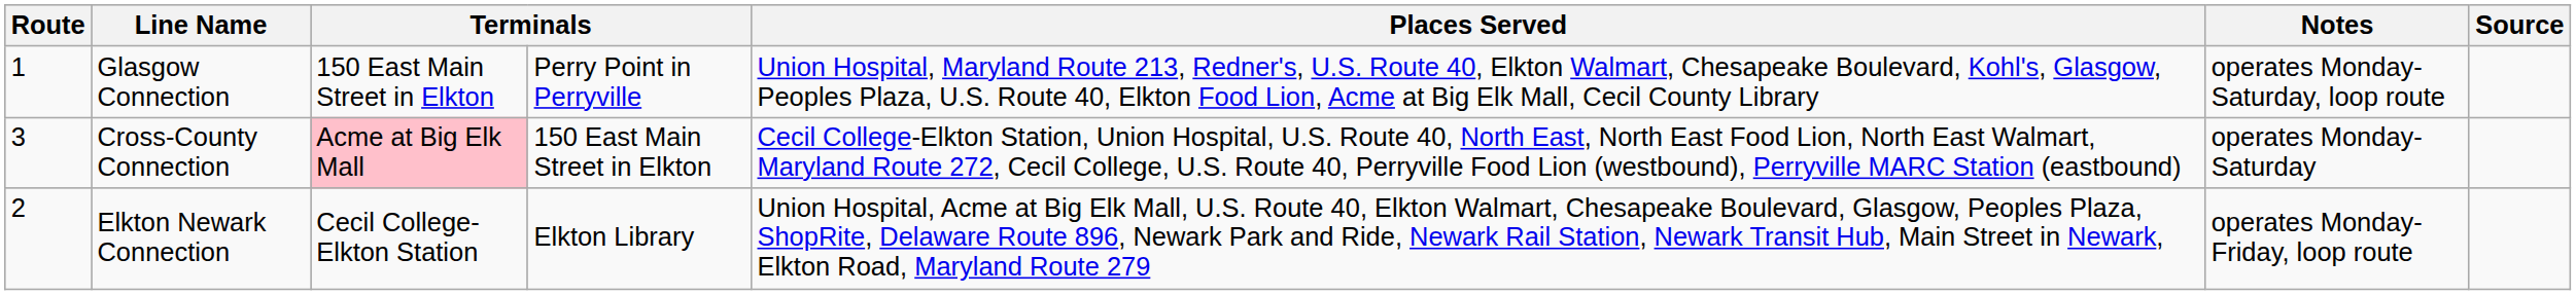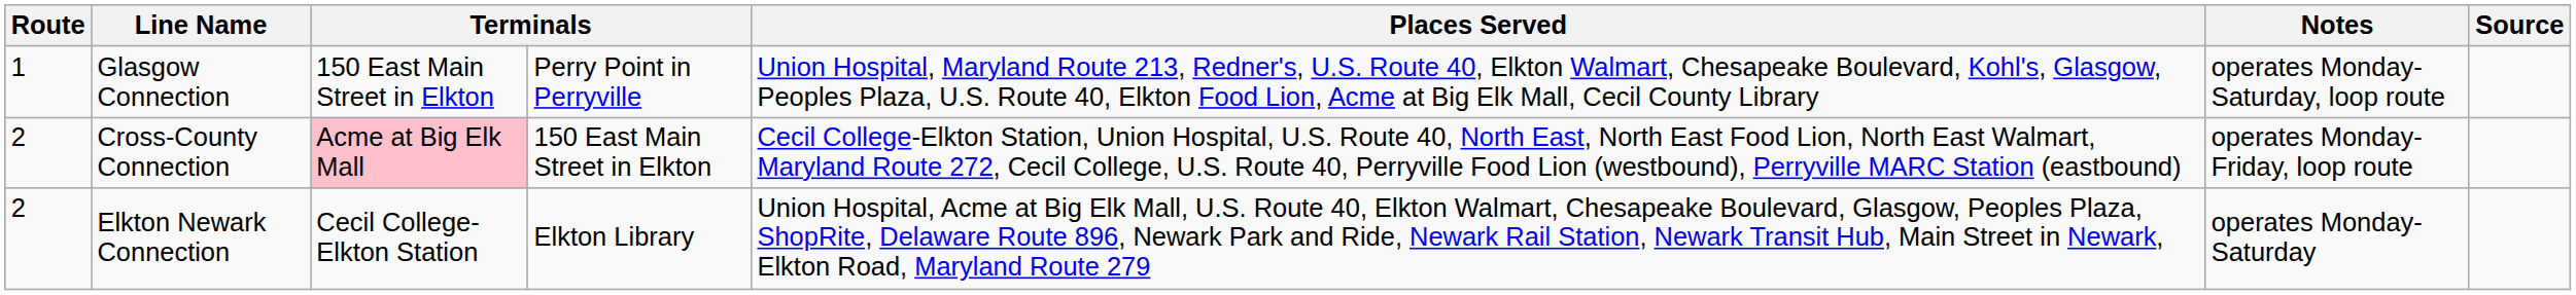 <table class=wikitable>
 <tr>
 <th>Route</th>
 <th>Line Name</th>
 <th colspan=2>Terminals</th>
 <th>Places Served</th>
 <th>Notes</th>
 <th>Source</th>
 </tr>
 <tr>
 <td valign=top><div>1</div></td>
 <td>Glasgow Connection</td>
 <td>150 East Main Street in <a href='#'>Elkton</a></td>
 <td>Perry Point in <a href='#'>Perryville</a></td>
 <td><a href='#'>Union Hospital</a>, <a href='#'>Maryland Route 213</a>, <a href='#'>Redner's</a>, <a href='#'>U.S. Route 40</a>, Elkton <a href='#'>Walmart</a>, Chesapeake Boulevard, <a href='#'>Kohl's</a>, <a href='#'>Glasgow</a>, Peoples Plaza, U.S. Route 40, Elkton <a href='#'>Food Lion</a>, <a href='#'>Acme</a> at Big Elk Mall, Cecil County Library</td>
 <td>operates Monday-Saturday, loop route</td>
 <td></td>
 </tr>
 <tr>
-<td valign=top><div>3</div></td>
+<td valign=top><div>2</div></td>
 <td>Cross-County Connection</td>
 <td style="background: pink;">Acme at Big Elk Mall</td>
 <td>150 East Main Street in Elkton</td>
 <td><a href='#'>Cecil College</a>-Elkton Station, Union Hospital, U.S. Route 40, <a href='#'>North East</a>, North East Food Lion, North East Walmart, <a href='#'>Maryland Route 272</a>, Cecil College, U.S. Route 40, Perryville Food Lion (westbound), <a href='#'>Perryville MARC Station</a> (eastbound)</td>
-<td>operates Monday-Saturday</td>
+<td>operates Monday-Friday, loop route</td>
 <td></td>
 </tr>
 <tr>
 <td valign=top><div>2</div></td>
 <td>Elkton Newark Connection</td>
 <td>Cecil College-Elkton Station</td>
 <td>Elkton Library</td>
 <td>Union Hospital, Acme at Big Elk Mall, U.S. Route 40, Elkton Walmart, Chesapeake Boulevard, Glasgow, Peoples Plaza, <a href='#'>ShopRite</a>, <a href='#'>Delaware Route 896</a>, Newark Park and Ride, <a href='#'>Newark Rail Station</a>, <a href='#'>Newark Transit Hub</a>, Main Street in <a href='#'>Newark</a>, Elkton Road, <a href='#'>Maryland Route 279</a></td>
-<td>operates Monday-Friday, loop route</td>
+<td>operates Monday-Saturday</td>
 <td></td>
 </tr>
 </table>
